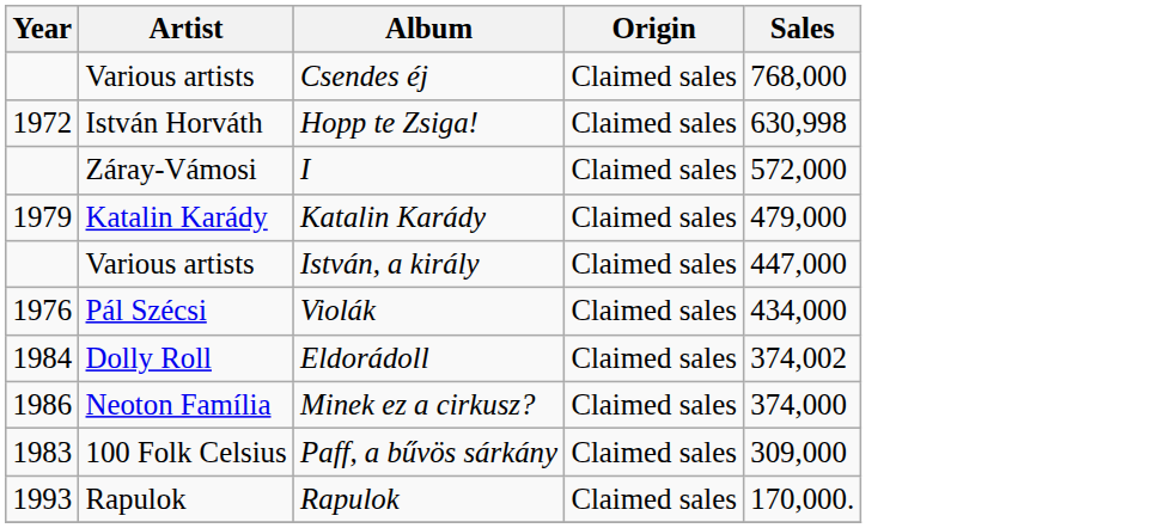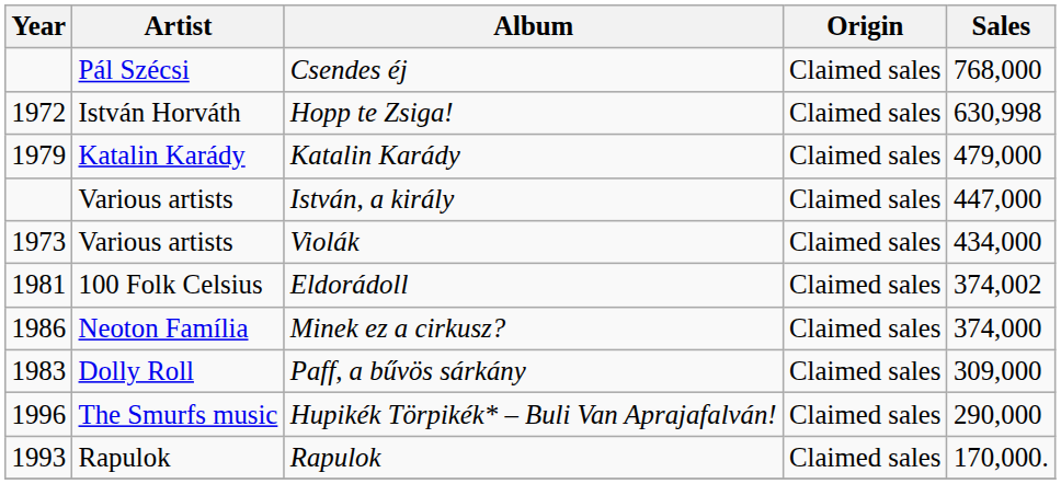 <table class="wikitable">
 <tr>
 <th>Year</th>
 <th>Artist</th>
 <th>Album</th>
 <th>Origin</th>
 <th>Sales</th>
 </tr>
 <tr>
 <td></td>
-<td>Various artists</td>
+<td><a href='#'>Pál Szécsi</a></td>
 <td><em>Csendes éj</em></td>
 <td>Claimed sales</td>
 <td>768,000</td>
 </tr>
 <tr>
 <td>1972</td>
 <td>István Horváth</td>
 <td><em>Hopp te Zsiga!</em></td>
 <td>Claimed sales</td>
 <td>630,998</td>
-</tr>
-<tr>
-<td></td>
-<td>Záray-Vámosi</td>
-<td><em>I</em></td>
-<td>Claimed sales</td>
-<td>572,000</td>
 </tr>
 <tr>
 <td>1979</td>
 <td><a href='#'>Katalin Karády</a></td>
 <td><em>Katalin Karády</em></td>
 <td>Claimed sales</td>
 <td>479,000</td>
 </tr>
 <tr>
 <td></td>
 <td>Various artists</td>
 <td><em>István, a király</em></td>
 <td>Claimed sales</td>
 <td>447,000</td>
 </tr>
 <tr>
-<td>1976</td>
-<td><a href='#'>Pál Szécsi</a></td>
+<td>1973</td>
+<td>Various artists</td>
 <td><em>Violák</em></td>
 <td>Claimed sales</td>
 <td>434,000</td>
 </tr>
 <tr>
-<td>1984</td>
-<td><a href='#'>Dolly Roll</a></td>
+<td>1981</td>
+<td>100 Folk Celsius</td>
 <td><em>Eldorádoll</em></td>
 <td>Claimed sales</td>
 <td>374,002</td>
 </tr>
 <tr>
 <td>1986</td>
 <td><a href='#'>Neoton Família</a></td>
 <td><em>Minek ez a cirkusz?</em></td>
 <td>Claimed sales</td>
 <td>374,000</td>
 </tr>
 <tr>
 <td>1983</td>
-<td>100 Folk Celsius</td>
+<td><a href='#'>Dolly Roll</a></td>
 <td><em>Paff, a bűvös sárkány</em></td>
 <td>Claimed sales</td>
 <td>309,000</td>
+</tr>
+<tr>
+<td>1996</td>
+<td><a href='#'>The Smurfs music</a></td>
+<td><em>Hupikék Törpikék* – Buli Van Aprajafalván!</em></td>
+<td>Claimed sales</td>
+<td>290,000</td>
 </tr>
 <tr>
 <td>1993</td>
 <td>Rapulok</td>
 <td><em>Rapulok</em></td>
 <td>Claimed sales</td>
 <td>170,000.</td>
 </tr>
 <tr>
 </tr>
 </table>
